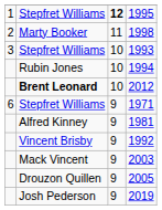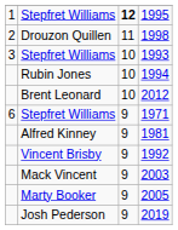 <table class="wikitable">
 <tr>
 </tr>
 <tr>
 <td>1</td>
 <td><a href='#'>Stepfret Williams</a></td>
 <td><strong>12</strong></td>
 <td><a href='#'>1995</a></td>
 </tr>
 <tr>
 <td>2</td>
-<td><a href='#'>Marty Booker</a></td>
+<td>Drouzon Quillen</td>
 <td>11</td>
 <td><a href='#'>1998</a></td>
 </tr>
 <tr>
 <td>3</td>
 <td><a href='#'>Stepfret Williams</a></td>
 <td>10</td>
 <td><a href='#'>1993</a></td>
 </tr>
 <tr>
 <td></td>
 <td>Rubin Jones</td>
 <td>10</td>
 <td><a href='#'>1994</a></td>
 </tr>
 <tr>
 <td></td>
-<td><strong>Brent Leonard</strong></td>
+<td>Brent Leonard</td>
 <td>10</td>
 <td><a href='#'>2012</a></td>
 </tr>
 <tr>
 <td>6</td>
 <td><a href='#'>Stepfret Williams</a></td>
 <td>9</td>
 <td><a href='#'>1971</a></td>
 </tr>
 <tr>
 <td></td>
 <td>Alfred Kinney</td>
 <td>9</td>
 <td><a href='#'>1981</a></td>
 </tr>
 <tr>
 <td></td>
 <td><a href='#'>Vincent Brisby</a></td>
 <td>9</td>
 <td><a href='#'>1992</a></td>
 </tr>
 <tr>
 <td></td>
 <td>Mack Vincent</td>
 <td>9</td>
 <td><a href='#'>2003</a></td>
 </tr>
 <tr>
 <td></td>
-<td>Drouzon Quillen</td>
+<td><a href='#'>Marty Booker</a></td>
 <td>9</td>
 <td><a href='#'>2005</a></td>
 </tr>
 <tr>
 <td></td>
 <td>Josh Pederson</td>
 <td>9</td>
 <td><a href='#'>2019</a></td>
 </tr>
 </table>
